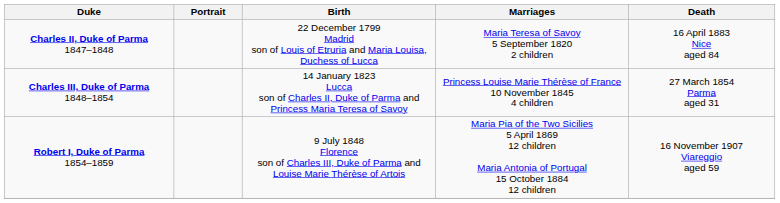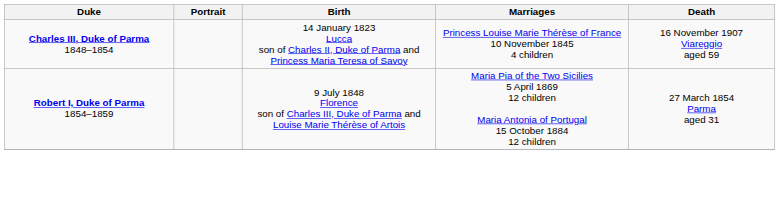 <table style="text-align:center; width:100%" class="wikitable">
 <tr>
 <th width=22%>Duke</th>
 <th width=105px>Portrait</th>
 <th>Birth</th>
 <th width=25%>Marriages</th>
 <th width=19%>Death</th>
 </tr>
 <tr>
-<td><strong><a href='#'>Charles II, Duke of Parma</a></strong><br>1847–1848</td>
-<td></td>
-<td>22 December 1799<br><a href='#'>Madrid</a><br>son of <a href='#'>Louis of Etruria</a> and <a href='#'>Maria Louisa, Duchess of Lucca</a></td>
-<td><a href='#'>Maria Teresa of Savoy</a><br>5 September 1820<br>2 children</td>
-<td>16 April 1883<br><a href='#'>Nice</a><br>aged 84</td>
-</tr>
-<tr>
 <td><strong><a href='#'>Charles III, Duke of Parma</a></strong><br>1848–1854</td>
 <td></td>
 <td>14 January 1823<br><a href='#'>Lucca</a><br>son of <a href='#'>Charles II, Duke of Parma</a> and <a href='#'>Princess Maria Teresa of Savoy</a></td>
 <td><a href='#'>Princess Louise Marie Thérèse of France</a><br>10 November 1845<br>4 children</td>
-<td>27 March 1854<br><a href='#'>Parma</a><br>aged 31</td>
+<td>16 November 1907<br><a href='#'>Viareggio</a><br>aged 59</td>
 </tr>
 <tr>
 <td><strong><a href='#'>Robert I, Duke of Parma</a></strong><br>1854–1859</td>
 <td></td>
 <td>9 July 1848<br><a href='#'>Florence</a><br>son of <a href='#'>Charles III, Duke of Parma</a> and <a href='#'>Louise Marie Thérèse of Artois</a></td>
 <td><a href='#'>Maria Pia of the Two Sicilies</a><br>5 April 1869<br>12 children<br><br><a href='#'>Maria Antonia of Portugal</a><br>15 October 1884<br>12 children</td>
-<td>16 November 1907<br><a href='#'>Viareggio</a><br>aged 59</td>
+<td>27 March 1854<br><a href='#'>Parma</a><br>aged 31</td>
 </tr>
 <tr>
 </tr>
 </table>
